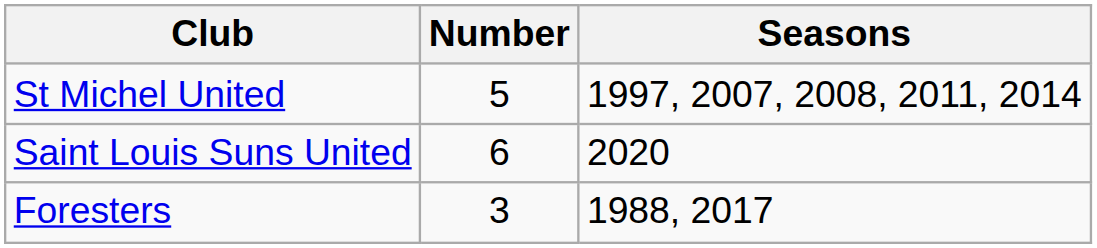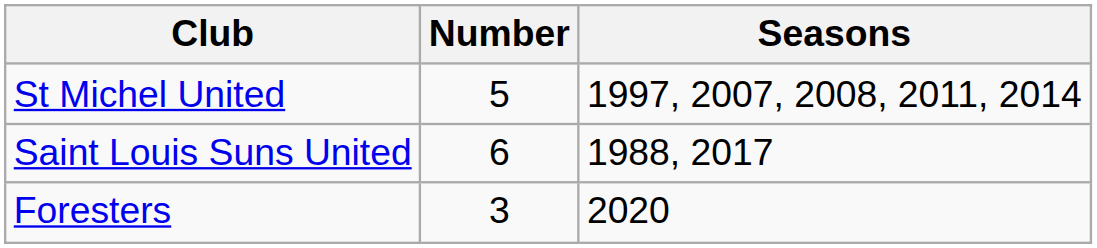 <table class="wikitable sortable">
 <tr>
 <th>Club</th>
 <th>Number</th>
 <th>Seasons</th>
 </tr>
 <tr>
 <td><a href='#'>St Michel United</a></td>
 <td style="text-align:center">5</td>
 <td>1997, 2007, 2008, 2011, 2014</td>
 </tr>
 <tr>
 <td><a href='#'>Saint Louis Suns United</a></td>
 <td style="text-align:center">6</td>
-<td>2020</td>
+<td>1988, 2017</td>
 </tr>
 <tr>
 <td><a href='#'>Foresters</a></td>
 <td style="text-align:center">3</td>
-<td>1988, 2017</td>
+<td>2020</td>
 </tr>
 </table>
